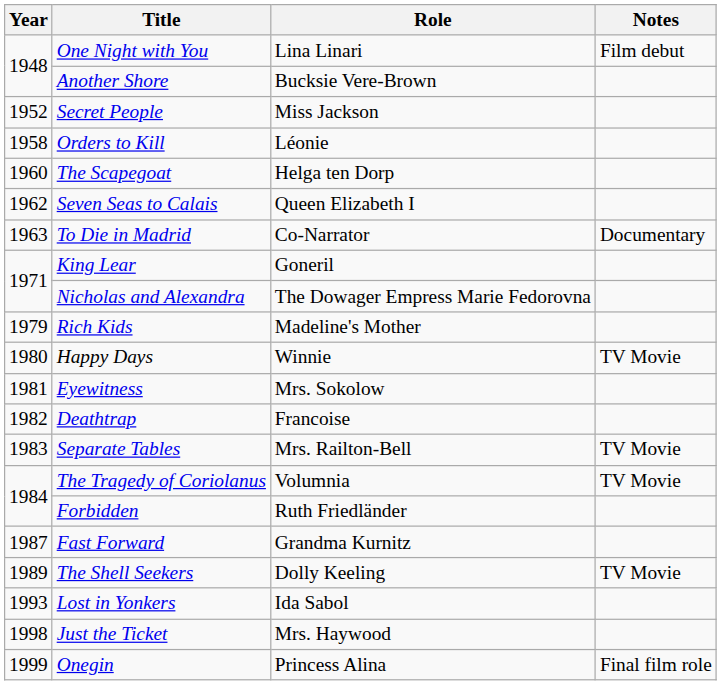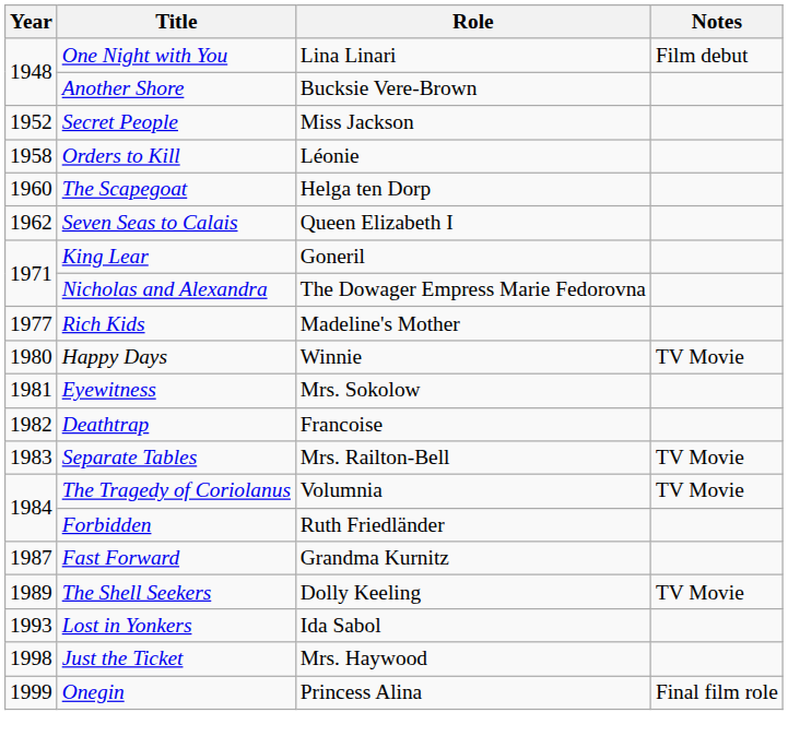 <table class="wikitable sortable">
 <tr>
 <th>Year</th>
 <th>Title</th>
 <th>Role</th>
 <th>Notes</th>
 </tr>
 <tr>
 <td rowspan=2>1948</td>
 <td><em><a href='#'>One Night with You</a></em></td>
 <td>Lina Linari</td>
 <td>Film debut</td>
 </tr>
 <tr>
 <td><em><a href='#'>Another Shore</a></em></td>
 <td>Bucksie Vere-Brown</td>
 <td></td>
 </tr>
 <tr>
 <td>1952</td>
 <td><em><a href='#'>Secret People</a></em></td>
 <td>Miss Jackson</td>
 <td></td>
 </tr>
 <tr>
 <td>1958</td>
 <td><em><a href='#'>Orders to Kill</a></em></td>
 <td>Léonie</td>
 <td></td>
 </tr>
 <tr>
 <td>1960</td>
 <td><em><a href='#'>The Scapegoat</a></em></td>
 <td>Helga ten Dorp</td>
 <td></td>
 </tr>
 <tr>
 <td>1962</td>
 <td><em><a href='#'>Seven Seas to Calais</a></em></td>
 <td>Queen Elizabeth I</td>
 <td></td>
 </tr>
 <tr>
-<td>1963</td>
-<td><em><a href='#'>To Die in Madrid</a></em></td>
-<td>Co-Narrator</td>
-<td>Documentary</td>
-</tr>
-<tr>
 <td rowspan=2>1971</td>
 <td><em><a href='#'>King Lear</a></em></td>
 <td>Goneril</td>
 <td></td>
 </tr>
 <tr>
 <td><em><a href='#'>Nicholas and Alexandra</a></em></td>
 <td>The Dowager Empress Marie Fedorovna</td>
 <td></td>
 </tr>
 <tr>
-<td>1979</td>
+<td>1977</td>
 <td><em><a href='#'>Rich Kids</a></em></td>
 <td>Madeline's Mother</td>
 <td></td>
 </tr>
 <tr>
 <td>1980</td>
 <td><em>Happy Days</em></td>
 <td>Winnie</td>
 <td>TV Movie</td>
 </tr>
 <tr>
 <td>1981</td>
 <td><em><a href='#'>Eyewitness</a></em></td>
 <td>Mrs. Sokolow</td>
 <td></td>
 </tr>
 <tr>
 <td>1982</td>
 <td><em><a href='#'>Deathtrap</a></em></td>
 <td>Francoise</td>
 <td></td>
 </tr>
 <tr>
 <td>1983</td>
 <td><em><a href='#'>Separate Tables</a></em></td>
 <td>Mrs. Railton-Bell</td>
 <td>TV Movie</td>
 </tr>
 <tr>
 <td rowspan=2>1984</td>
 <td><em><a href='#'>The Tragedy of Coriolanus</a></em></td>
 <td>Volumnia</td>
 <td>TV Movie</td>
 </tr>
 <tr>
 <td><em><a href='#'>Forbidden</a></em></td>
 <td>Ruth Friedländer</td>
 <td></td>
 </tr>
 <tr>
 <td>1987</td>
 <td><em><a href='#'>Fast Forward</a></em></td>
 <td>Grandma Kurnitz</td>
 <td></td>
 </tr>
 <tr>
 <td>1989</td>
 <td><em><a href='#'>The Shell Seekers</a></em></td>
 <td>Dolly Keeling</td>
 <td>TV Movie</td>
 </tr>
 <tr>
 <td>1993</td>
 <td><em><a href='#'>Lost in Yonkers</a></em></td>
 <td>Ida Sabol</td>
 <td></td>
 </tr>
 <tr>
 <td>1998</td>
 <td><em><a href='#'>Just the Ticket</a></em></td>
 <td>Mrs. Haywood</td>
 <td></td>
 </tr>
 <tr>
 <td>1999</td>
 <td><em><a href='#'>Onegin</a></em></td>
 <td>Princess Alina</td>
 <td>Final film role</td>
 </tr>
 </table>
